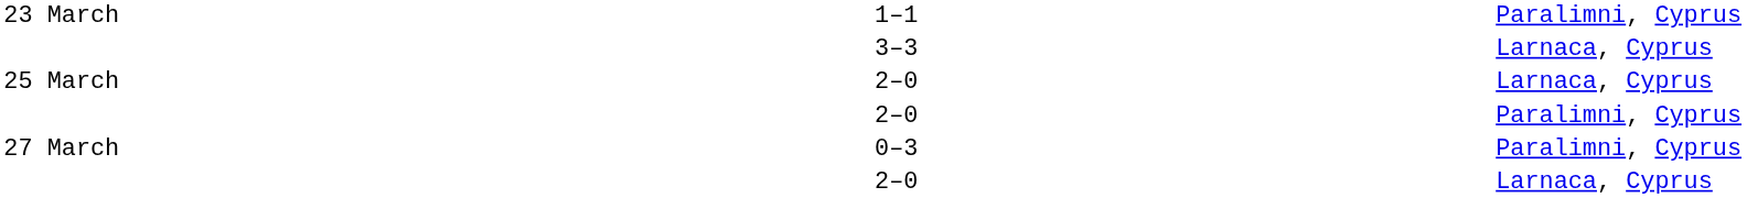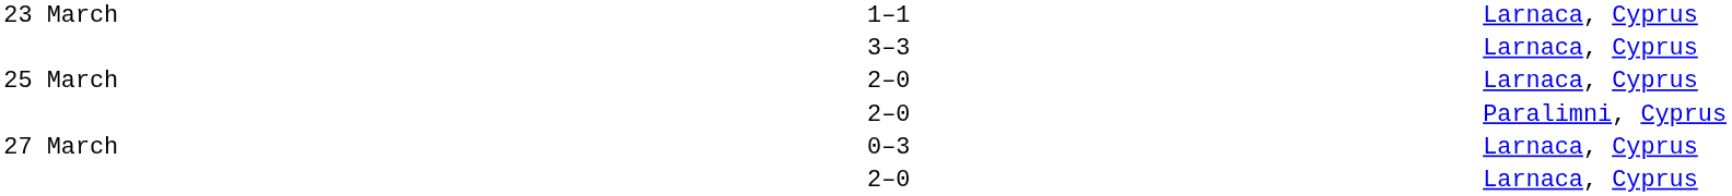 <table cellspacing=1 width=85%>
 <tr>
 <th width=15%></th>
 <th width=25%></th>
 <th width=10%></th>
 <th width=25%></th>
 <th width=25%></th>
 </tr>
 <tr>
 <td>23 March</td>
 <td align=right></td>
 <td align=center>1–1</td>
 <td></td>
-<td><a href='#'>Paralimni</a>, <a href='#'>Cyprus</a></td>
+<td><a href='#'>Larnaca</a>, <a href='#'>Cyprus</a></td>
 </tr>
 <tr>
 <td></td>
 <td align=right></td>
 <td align=center>3–3</td>
 <td></td>
 <td><a href='#'>Larnaca</a>, <a href='#'>Cyprus</a></td>
 </tr>
 <tr>
 <td>25 March</td>
 <td align=right></td>
 <td align=center>2–0</td>
 <td></td>
 <td><a href='#'>Larnaca</a>, <a href='#'>Cyprus</a></td>
 </tr>
 <tr>
 <td></td>
 <td align=right></td>
 <td align=center>2–0</td>
 <td></td>
 <td><a href='#'>Paralimni</a>, <a href='#'>Cyprus</a></td>
 </tr>
 <tr>
 <td>27 March</td>
 <td align=right></td>
 <td align=center>0–3</td>
 <td></td>
-<td><a href='#'>Paralimni</a>, <a href='#'>Cyprus</a></td>
+<td><a href='#'>Larnaca</a>, <a href='#'>Cyprus</a></td>
 </tr>
 <tr>
 <td></td>
 <td align=right></td>
 <td align=center>2–0</td>
 <td></td>
 <td><a href='#'>Larnaca</a>, <a href='#'>Cyprus</a></td>
 </tr>
 </table>
